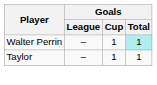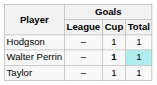 <table class="wikitable" style="text-align:center;">
 <tr>
 <th rowspan="2">Player</th>
 <th colspan="3">Goals</th>
 </tr>
 <tr>
 <th>League</th>
 <th>Cup</th>
 <th>Total</th>
 </tr>
 <tr>
+<td style="text-align:left;">Hodgson</td>
+<td>–</td>
+<td>1</td>
+<td>1</td>
+</tr>
+<tr>
 <td style="text-align:left;">Walter Perrin</td>
 <td>–</td>
-<td>1</td>
+<td><strong>1</strong></td>
 <td style="background: paleturquoise;">1</td>
 </tr>
 <tr>
 <td style="text-align:left;">Taylor</td>
 <td>–</td>
 <td>1</td>
 <td>1</td>
 </tr>
 </table>
